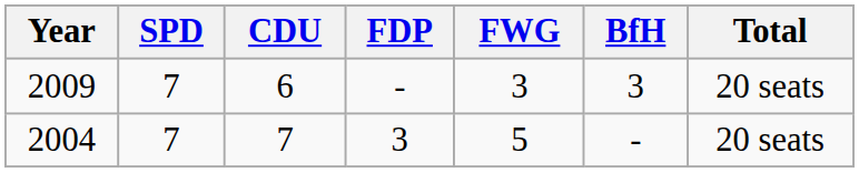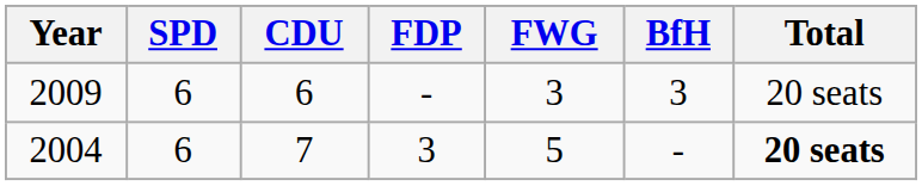 <table class="wikitable" width="400">
 <tr bgcolor="#eeeeee" align="center">
 <th>Year</th>
 <th><a href='#'>SPD</a></th>
 <th><a href='#'>CDU</a></th>
 <th><a href='#'>FDP</a></th>
 <th><a href='#'>FWG</a></th>
 <th><a href='#'>BfH</a></th>
 <th>Total</th>
 </tr>
 <tr align="center">
 <td>2009</td>
-<td>7</td>
+<td>6</td>
 <td>6</td>
 <td>-</td>
 <td>3</td>
 <td>3</td>
 <td>20 seats</td>
 </tr>
 <tr align="center">
 <td>2004</td>
-<td>7</td>
+<td>6</td>
 <td>7</td>
 <td>3</td>
 <td>5</td>
 <td>-</td>
-<td>20 seats</td>
+<td><strong>20 seats</strong></td>
 </tr>
 </table>
